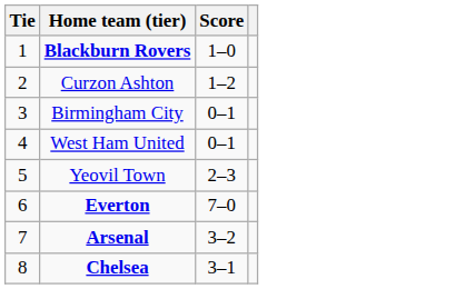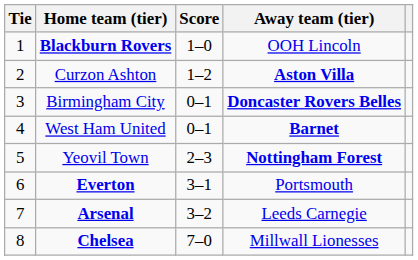 <table class="wikitable" style="text-align:center; font-size:85%">
 <tr>
 <th>Tie</th>
 <th>Home team (tier)</th>
 <th>Score</th>
+<th>Away team (tier)</th>
 <th></th>
 </tr>
 <tr>
 <td align="center">1</td>
 <td><strong><a href='#'>Blackburn Rovers</a></strong></td>
 <td align="center">1–0 </td>
+<td><a href='#'>OOH Lincoln</a></td>
 <td></td>
 </tr>
 <tr>
 <td align="center">2</td>
 <td><a href='#'>Curzon Ashton</a></td>
 <td align="center">1–2</td>
+<td><strong><a href='#'>Aston Villa</a></strong></td>
 <td></td>
 </tr>
 <tr>
 <td align="center">3</td>
 <td><a href='#'>Birmingham City</a></td>
 <td align="center">0–1</td>
+<td><strong><a href='#'>Doncaster Rovers Belles</a></strong></td>
 <td></td>
 </tr>
 <tr>
 <td align="center">4</td>
 <td><a href='#'>West Ham United</a></td>
 <td align="center">0–1</td>
+<td><strong><a href='#'>Barnet</a></strong></td>
 <td></td>
 </tr>
 <tr>
 <td align="center">5</td>
 <td><a href='#'>Yeovil Town</a></td>
 <td align="center">2–3 </td>
+<td><strong><a href='#'>Nottingham Forest</a></strong></td>
 <td></td>
 </tr>
 <tr>
 <td align="center">6</td>
 <td><strong><a href='#'>Everton</a></strong></td>
-<td align="center">7–0</td>
+<td align="center">3–1 </td>
+<td><a href='#'>Portsmouth</a></td>
 <td></td>
 </tr>
 <tr>
 <td align="center">7</td>
 <td><strong><a href='#'>Arsenal</a></strong></td>
 <td align="center">3–2</td>
+<td><a href='#'>Leeds Carnegie</a></td>
 <td></td>
 </tr>
 <tr>
 <td align="center">8</td>
 <td><strong><a href='#'>Chelsea</a></strong></td>
-<td align="center">3–1 </td>
+<td align="center">7–0</td>
+<td><a href='#'>Millwall Lionesses</a></td>
 <td></td>
 </tr>
 </table>
